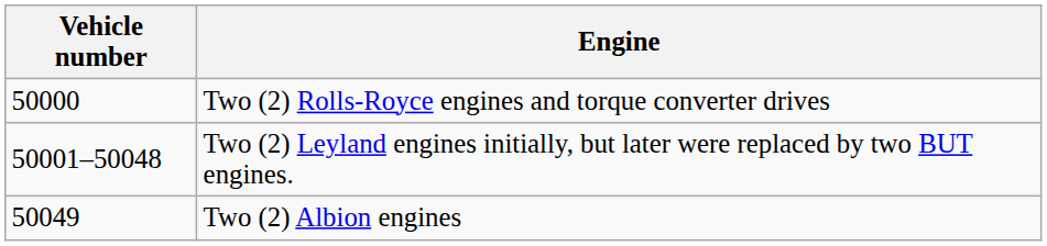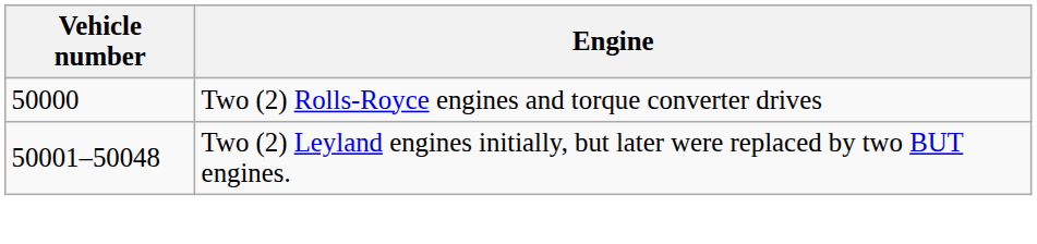 <table class="wikitable">
 <tr>
 <th>Vehicle number</th>
 <th>Engine</th>
 </tr>
 <tr>
 <td>50000</td>
 <td>Two (2) <a href='#'>Rolls-Royce</a>  engines and torque converter drives</td>
 </tr>
 <tr>
 <td>50001–50048</td>
 <td>Two (2) <a href='#'>Leyland</a>  engines initially, but later were replaced by two  <a href='#'>BUT</a> engines.</td>
 </tr>
-<tr>
-<td>50049</td>
-<td>Two (2) <a href='#'>Albion</a>  engines</td>
-</tr>
 </table>
